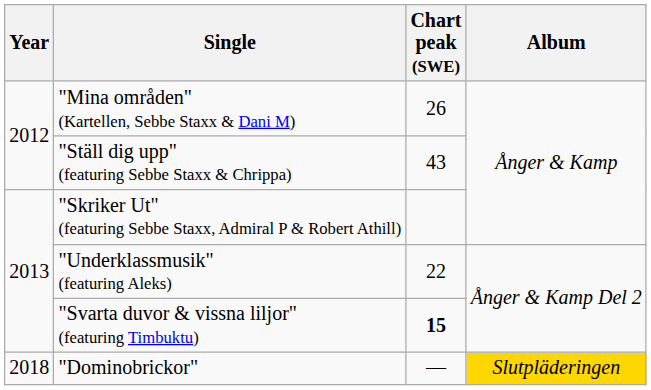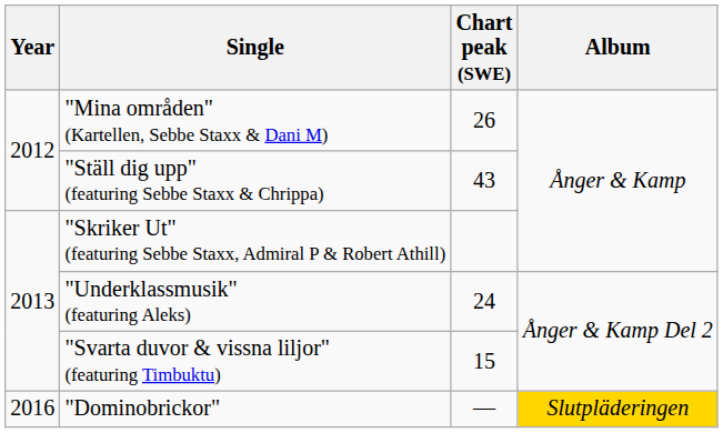 <table class="wikitable">
 <tr>
 <th>Year</th>
 <th>Single</th>
 <th>Chart <br>peak<br><small>(SWE)<br></small></th>
 <th>Album</th>
 </tr>
 <tr>
 <td rowspan=2>2012</td>
 <td>"Mina områden" <br><small>(Kartellen, Sebbe Staxx & <a href='#'>Dani M</a>)</small></td>
 <td style="text-align:center;">26</td>
 <td style="text-align:center;" rowspan=3><em>Ånger & Kamp</em></td>
 </tr>
 <tr>
 <td>"Ställ dig upp"<br><small>(featuring Sebbe Staxx & Chrippa)</small></td>
 <td style="text-align:center;">43</td>
 </tr>
 <tr>
 <td rowspan=3>2013</td>
 <td>"Skriker Ut"<br><small>(featuring Sebbe Staxx, Admiral P & Robert Athill)</small></td>
 <td style="text-align:center;"></td>
 </tr>
 <tr>
 <td>"Underklassmusik"<br><small>(featuring Aleks)</small></td>
-<td style="text-align:center;">22</td>
+<td style="text-align:center;">24</td>
 <td style="text-align:center;" rowspan=2><em>Ånger & Kamp Del 2</em></td>
 </tr>
 <tr>
 <td>"Svarta duvor & vissna liljor"<br><small>(featuring <a href='#'>Timbuktu</a>)</small></td>
-<td style="text-align:center;"><strong>15</strong></td>
+<td style="text-align:center;">15</td>
 </tr>
 <tr>
-<td>2018</td>
+<td>2016</td>
 <td>"Dominobrickor"</td>
 <td style="text-align:center;">—</td>
 <td style="background: gold; text-align:center;"><em>Slutpläderingen</em></td>
 </tr>
 </table>
